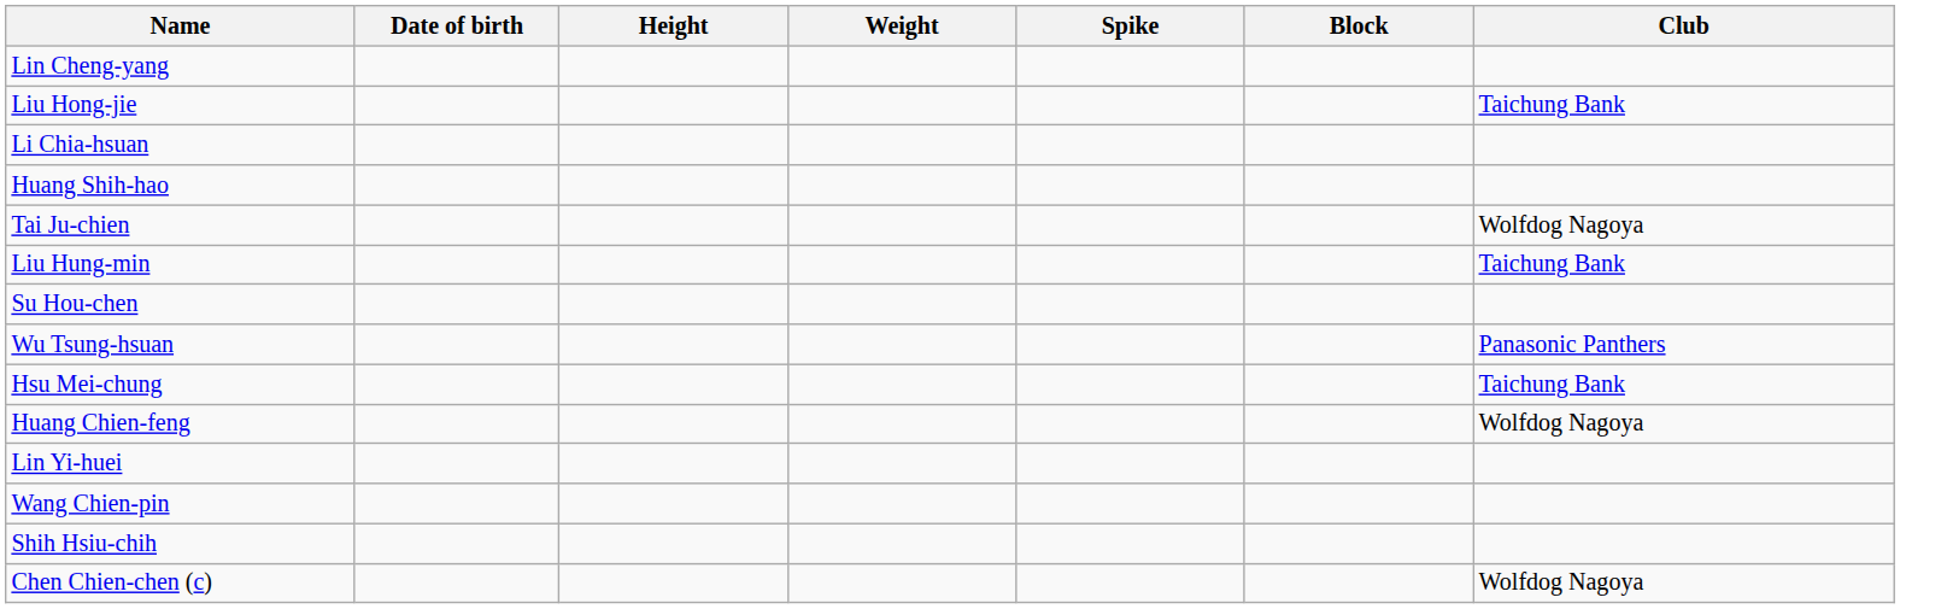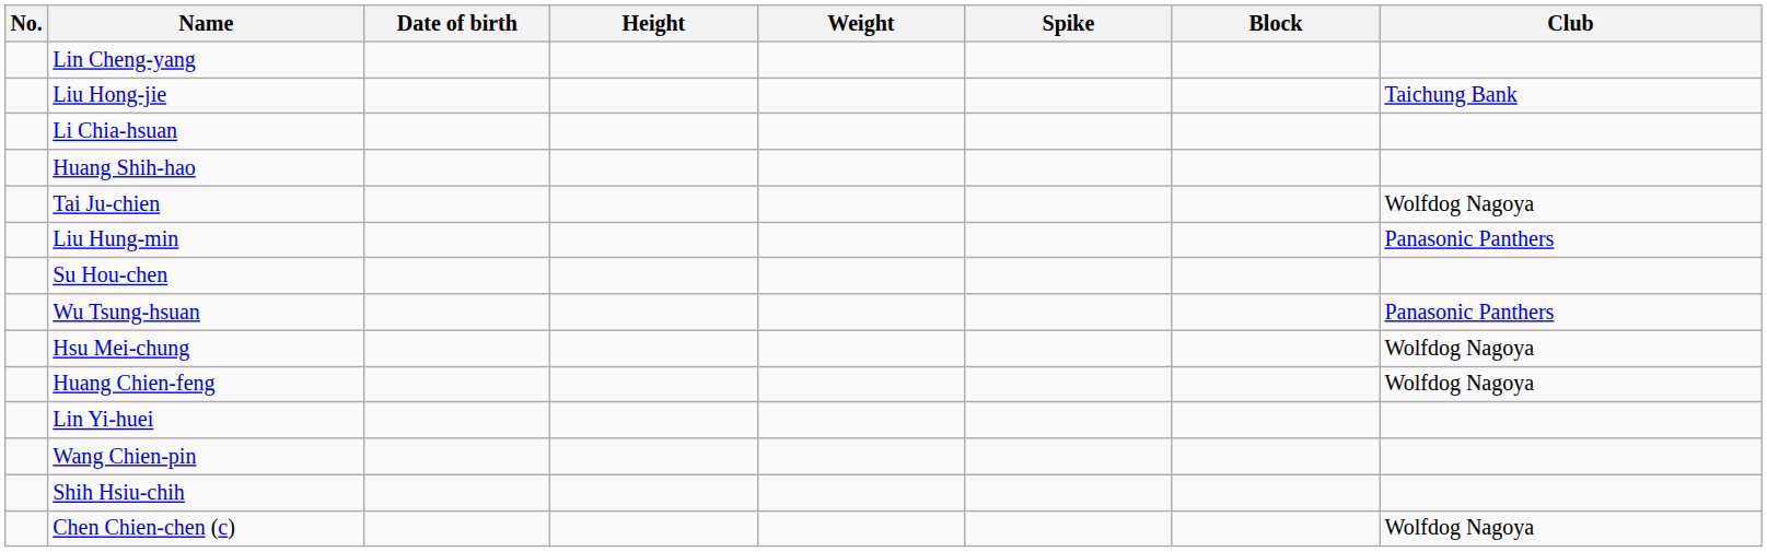 <table class="wikitable collapsible collapsed sortable" style="font-size:90%; text-align:center;">
 <tr>
+<th>No.</th>
 <th style="width:14em">Name</th>
 <th style="width:8em">Date of birth</th>
 <th style="width:9em">Height</th>
 <th style="width:9em">Weight</th>
 <th style="width:9em">Spike</th>
 <th style="width:9em">Block</th>
 <th style="width:17em">Club</th>
 </tr>
 <tr>
+<td></td>
 <td align=left><a href='#'>Lin Cheng-yang</a></td>
 <td align=right></td>
 <td></td>
 <td></td>
 <td></td>
 <td></td>
 <td></td>
 </tr>
 <tr>
+<td></td>
 <td align=left><a href='#'>Liu Hong-jie</a></td>
 <td align=right></td>
 <td></td>
 <td></td>
 <td></td>
 <td></td>
 <td align="left"> <a href='#'>Taichung Bank</a></td>
 </tr>
 <tr>
+<td></td>
 <td align=left><a href='#'>Li Chia-hsuan</a></td>
 <td align=right></td>
 <td></td>
 <td></td>
 <td></td>
 <td></td>
 <td></td>
 </tr>
 <tr>
+<td></td>
 <td align=left><a href='#'>Huang Shih-hao</a></td>
 <td align=right></td>
 <td></td>
 <td></td>
 <td></td>
 <td></td>
 <td></td>
 </tr>
 <tr>
+<td></td>
 <td align=left><a href='#'>Tai Ju-chien</a></td>
 <td align=right></td>
 <td></td>
 <td></td>
 <td></td>
 <td></td>
 <td align="left"> Wolfdog Nagoya</td>
 </tr>
 <tr>
+<td></td>
 <td align=left><a href='#'>Liu Hung-min</a></td>
 <td align=right></td>
 <td></td>
 <td></td>
 <td></td>
 <td></td>
-<td align="left"> <a href='#'>Taichung Bank</a></td>
+<td align="left"> <a href='#'>Panasonic Panthers</a></td>
 </tr>
 <tr>
+<td></td>
 <td align=left><a href='#'>Su Hou-chen</a></td>
 <td align=right></td>
 <td></td>
 <td></td>
 <td></td>
 <td></td>
 <td></td>
 </tr>
 <tr>
+<td></td>
 <td align=left><a href='#'>Wu Tsung-hsuan</a></td>
 <td align=right></td>
 <td></td>
 <td></td>
 <td></td>
 <td></td>
 <td align="left"> <a href='#'>Panasonic Panthers</a></td>
 </tr>
 <tr>
+<td></td>
 <td align=left><a href='#'>Hsu Mei-chung</a></td>
 <td align=right></td>
 <td></td>
 <td></td>
 <td></td>
 <td></td>
-<td align="left"> <a href='#'>Taichung Bank</a></td>
+<td align="left"> Wolfdog Nagoya</td>
 </tr>
 <tr>
+<td></td>
 <td align=left><a href='#'>Huang Chien-feng</a></td>
 <td align=right></td>
 <td></td>
 <td></td>
 <td></td>
 <td></td>
 <td align="left"> Wolfdog Nagoya</td>
 </tr>
 <tr>
+<td></td>
 <td align=left><a href='#'>Lin Yi-huei</a></td>
 <td align=right></td>
 <td></td>
 <td></td>
 <td></td>
 <td></td>
 <td></td>
 </tr>
 <tr>
+<td></td>
 <td align=left><a href='#'>Wang Chien-pin</a></td>
 <td align=right></td>
 <td></td>
 <td></td>
 <td></td>
 <td></td>
 <td></td>
 </tr>
 <tr>
+<td></td>
 <td align=left><a href='#'>Shih Hsiu-chih</a></td>
 <td align=right></td>
 <td></td>
 <td></td>
 <td></td>
 <td></td>
 <td></td>
 </tr>
 <tr>
+<td></td>
 <td align=left><a href='#'>Chen Chien-chen</a> (<a href='#'>c</a>)</td>
 <td align=right></td>
 <td></td>
 <td></td>
 <td></td>
 <td></td>
 <td align="left"> Wolfdog Nagoya</td>
 </tr>
 </table>
